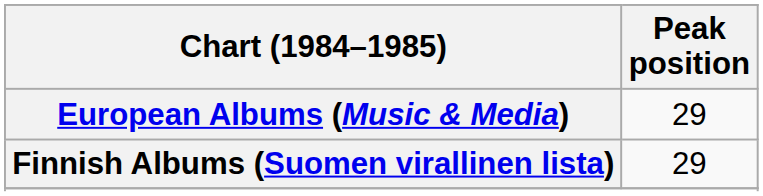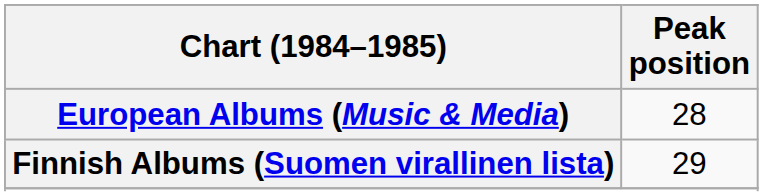 <table class="wikitable sortable plainrowheaders" style="text-align:center">
 <tr>
 <th scope="col">Chart (1984–1985)</th>
 <th scope="col">Peak<br>position</th>
 </tr>
 <tr>
 <th scope="row"><a href='#'>European Albums</a> (<em><a href='#'>Music & Media</a></em>)</th>
-<td>29</td>
+<td>28</td>
 </tr>
 <tr>
 <th scope="row">Finnish Albums (<a href='#'>Suomen virallinen lista</a>)</th>
 <td>29</td>
 </tr>
 <tr>
 </tr>
 <tr>
 </tr>
 <tr>
 </tr>
 <tr>
 </tr>
 <tr>
 </tr>
 </table>
